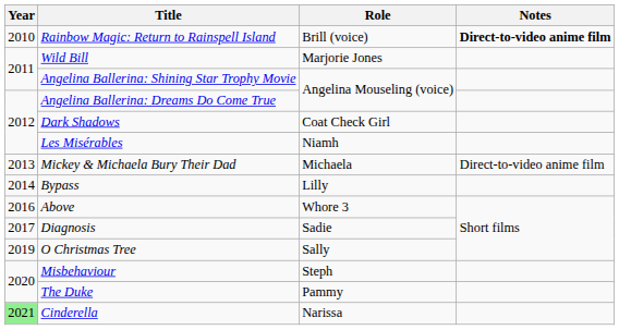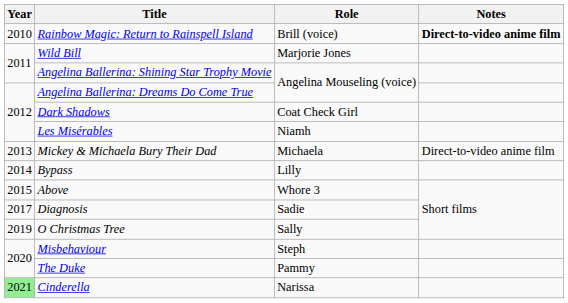 <table class="wikitable sortable">
 <tr>
 <th>Year</th>
 <th>Title</th>
 <th>Role</th>
 <th class="unsortable">Notes</th>
 </tr>
 <tr>
 <td>2010</td>
 <td><em><a href='#'>Rainbow Magic: Return to Rainspell Island</a></em></td>
 <td>Brill (voice)</td>
 <td><strong>Direct-to-video anime film</strong></td>
 </tr>
 <tr>
 <td rowspan="2">2011</td>
 <td><em><a href='#'>Wild Bill</a></em></td>
 <td>Marjorie Jones</td>
 <td></td>
 </tr>
 <tr>
 <td><em><a href='#'>Angelina Ballerina: Shining Star Trophy Movie</a></em></td>
 <td rowspan="2">Angelina Mouseling (voice)</td>
 <td></td>
 </tr>
 <tr>
 <td rowspan="3">2012</td>
 <td><em><a href='#'>Angelina Ballerina: Dreams Do Come True</a></em></td>
 <td></td>
 </tr>
 <tr>
 <td><em><a href='#'>Dark Shadows</a></em></td>
 <td>Coat Check Girl</td>
 <td></td>
 </tr>
 <tr>
 <td><em><a href='#'>Les Misérables</a></em></td>
 <td>Niamh</td>
 <td></td>
 </tr>
 <tr>
 <td>2013</td>
 <td><em>Mickey & Michaela Bury Their Dad</em></td>
 <td>Michaela</td>
 <td>Direct-to-video anime film</td>
 </tr>
 <tr>
 <td>2014</td>
 <td><em>Bypass</em></td>
 <td>Lilly</td>
 <td></td>
 </tr>
 <tr>
-<td>2016</td>
+<td>2015</td>
 <td><em>Above</em></td>
 <td>Whore 3</td>
 <td rowspan="3">Short films</td>
 </tr>
 <tr>
 <td>2017</td>
 <td><em>Diagnosis</em></td>
 <td>Sadie</td>
 </tr>
 <tr>
 <td>2019</td>
 <td><em>O Christmas Tree</em></td>
 <td>Sally</td>
 </tr>
 <tr>
 <td rowspan="2">2020</td>
 <td><em><a href='#'>Misbehaviour</a></em></td>
 <td>Steph</td>
 <td></td>
 </tr>
 <tr>
 <td><em><a href='#'>The Duke</a></em></td>
 <td>Pammy</td>
 <td></td>
 </tr>
 <tr>
 <td style="background: lightgreen;">2021</td>
 <td><em><a href='#'>Cinderella</a></em></td>
 <td>Narissa</td>
 <td></td>
 </tr>
 </table>
